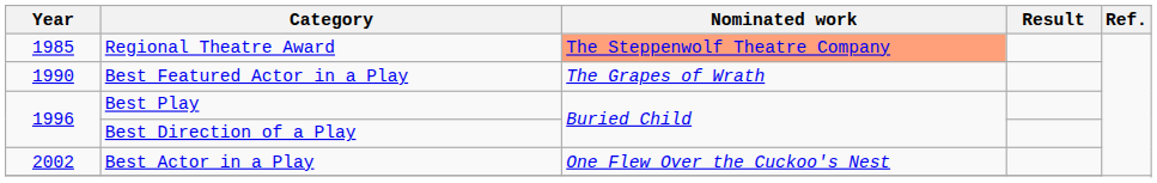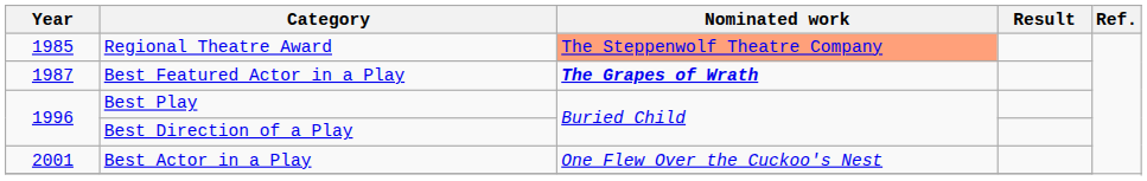 <table class=wikitable>
 <tr>
 <th scope="col" style="width:5em;">Year</th>
 <th scope="col" style="width:26em;">Category</th>
 <th scope="col" style="width:25em;">Nominated work</th>
 <th scope="col" style="width:5em;">Result</th>
 <th>Ref.</th>
 </tr>
 <tr>
 <td style="text-align:center;"><a href='#'>1985</a></td>
 <td><a href='#'>Regional Theatre Award</a></td>
 <td style="background: lightsalmon;"><a href='#'>The Steppenwolf Theatre Company</a></td>
 <td></td>
 </tr>
 <tr>
-<td style="text-align:center;"><a href='#'>1990</a></td>
+<td style="text-align:center;"><a href='#'>1987</a></td>
 <td><a href='#'>Best Featured Actor in a Play</a></td>
-<td><em><a href='#'>The Grapes of Wrath</a></em></td>
+<td><strong><em><a href='#'>The Grapes of Wrath</a></em></strong></td>
 <td></td>
 </tr>
 <tr>
 <td style="text-align:center;", rowspan=2><a href='#'>1996</a></td>
 <td><a href='#'>Best Play</a></td>
 <td rowspan=2><em><a href='#'>Buried Child</a></em></td>
 <td></td>
 </tr>
 <tr>
 <td><a href='#'>Best Direction of a Play</a></td>
 <td></td>
 </tr>
 <tr>
-<td style="text-align:center;"><a href='#'>2002</a></td>
+<td style="text-align:center;"><a href='#'>2001</a></td>
 <td><a href='#'>Best Actor in a Play</a></td>
 <td><em><a href='#'>One Flew Over the Cuckoo's Nest</a></em></td>
 <td></td>
 </tr>
 <tr>
 </tr>
 </table>
